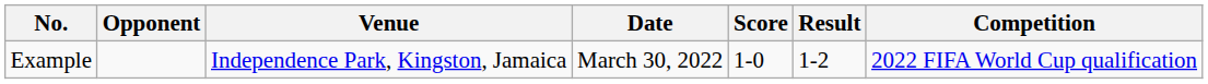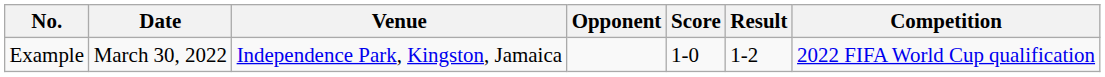 <table class="wikitable sortable">
 <tr>
 <th>No.</th>
+<th>Date</th>
+<th>Venue</th>
 <th>Opponent</th>
-<th>Venue</th>
-<th>Date</th>
 <th>Score</th>
 <th>Result</th>
 <th>Competition</th>
 </tr>
 <tr>
 <td>Example</td>
+<td>March 30, 2022</td>
+<td><a href='#'>Independence Park</a>, <a href='#'>Kingston</a>, Jamaica</td>
 <td></td>
-<td><a href='#'>Independence Park</a>, <a href='#'>Kingston</a>, Jamaica</td>
-<td>March 30, 2022</td>
 <td>1-0</td>
 <td>1-2</td>
 <td><a href='#'>2022 FIFA World Cup qualification</a></td>
 </tr>
 </table>
